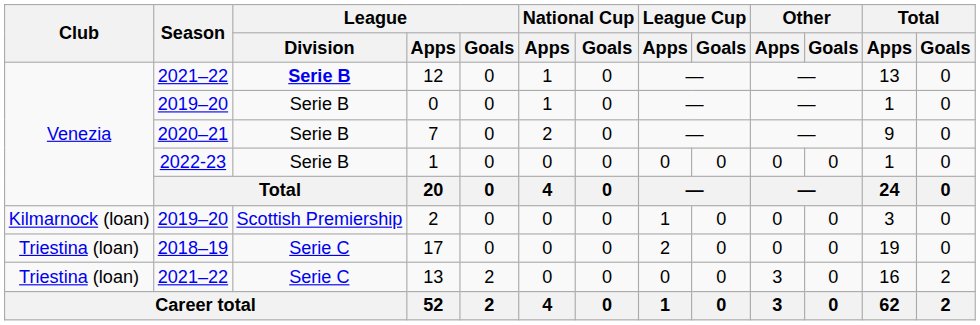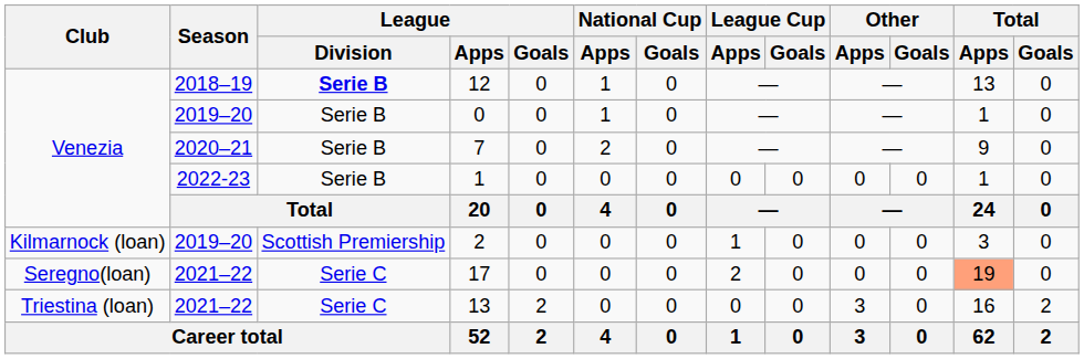 <table class="wikitable" style="text-align: center">
 <tr>
 <th rowspan="2">Club</th>
 <th rowspan="2">Season</th>
 <th colspan="3">League</th>
 <th colspan="2">National Cup</th>
 <th colspan="2">League Cup</th>
 <th colspan="2">Other</th>
 <th colspan="2">Total</th>
 </tr>
 <tr>
 <th>Division</th>
 <th>Apps</th>
 <th>Goals</th>
 <th>Apps</th>
 <th>Goals</th>
 <th>Apps</th>
 <th>Goals</th>
 <th>Apps</th>
 <th>Goals</th>
 <th>Apps</th>
 <th>Goals</th>
 </tr>
 <tr>
 <td rowspan="5"><a href='#'>Venezia</a></td>
-<td><a href='#'>2021–22</a></td>
+<td><a href='#'>2018–19</a></td>
 <td><strong><a href='#'>Serie B</a></strong></td>
 <td>12</td>
 <td>0</td>
 <td>1</td>
 <td>0</td>
 <td colspan="2">—</td>
 <td colspan="2">—</td>
 <td>13</td>
 <td>0</td>
 </tr>
 <tr>
 <td><a href='#'>2019–20</a></td>
 <td>Serie B</td>
 <td>0</td>
 <td>0</td>
 <td>1</td>
 <td>0</td>
 <td colspan=2>—</td>
 <td colspan="2">—</td>
 <td>1</td>
 <td>0</td>
 </tr>
 <tr>
 <td><a href='#'>2020–21</a></td>
 <td>Serie B</td>
 <td>7</td>
 <td>0</td>
 <td>2</td>
 <td>0</td>
 <td colspan=2>—</td>
 <td colspan=2>—</td>
 <td>9</td>
 <td>0</td>
 </tr>
 <tr>
 <td><a href='#'>2022-23</a></td>
 <td>Serie B</td>
 <td>1</td>
 <td>0</td>
 <td>0</td>
 <td>0</td>
 <td>0</td>
 <td>0</td>
 <td>0</td>
 <td>0</td>
 <td>1</td>
 <td>0</td>
 </tr>
 <tr>
 <th colspan="2">Total</th>
 <th>20</th>
 <th>0</th>
 <th>4</th>
 <th>0</th>
 <th colspan="2">—</th>
 <th colspan="2">—</th>
 <th>24</th>
 <th>0</th>
 </tr>
 <tr>
 <td><a href='#'>Kilmarnock</a> (loan)</td>
 <td><a href='#'>2019–20</a></td>
 <td><a href='#'>Scottish Premiership</a></td>
 <td>2</td>
 <td>0</td>
 <td>0</td>
 <td>0</td>
 <td>1</td>
 <td>0</td>
 <td>0</td>
 <td>0</td>
 <td>3</td>
 <td>0</td>
 </tr>
 <tr>
-<td><a href='#'>Triestina</a> (loan)</td>
-<td><a href='#'>2018–19</a></td>
+<td><a href='#'>Seregno</a>(loan)</td>
+<td><a href='#'>2021–22</a></td>
 <td><a href='#'>Serie C</a></td>
 <td>17</td>
 <td>0</td>
 <td>0</td>
 <td>0</td>
 <td>2</td>
 <td>0</td>
 <td>0</td>
 <td>0</td>
-<td>19</td>
+<td style="background: lightsalmon;">19</td>
 <td>0</td>
 </tr>
 <tr>
 <td><a href='#'>Triestina</a> (loan)</td>
 <td><a href='#'>2021–22</a></td>
 <td><a href='#'>Serie C</a></td>
 <td>13</td>
 <td>2</td>
 <td>0</td>
 <td>0</td>
 <td>0</td>
 <td>0</td>
 <td>3</td>
 <td>0</td>
 <td>16</td>
 <td>2</td>
 </tr>
 <tr>
 <th colspan="3">Career total</th>
 <th>52</th>
 <th>2</th>
 <th>4</th>
 <th>0</th>
 <th>1</th>
 <th>0</th>
 <th>3</th>
 <th>0</th>
 <th>62</th>
 <th>2</th>
 </tr>
 </table>
